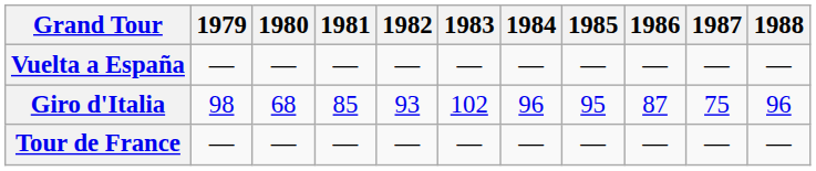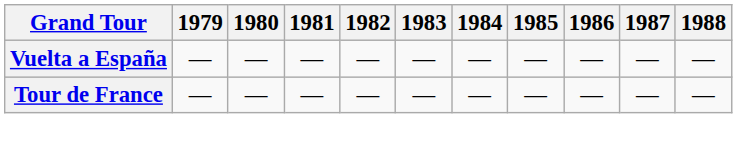 <table class="wikitable plainrowheaders">
 <tr>
 <th scope="col"><a href='#'>Grand Tour</a></th>
 <th scope="col">1979</th>
 <th scope="col">1980</th>
 <th scope="col">1981</th>
 <th scope="col">1982</th>
 <th scope="col">1983</th>
 <th scope="col">1984</th>
 <th scope="col">1985</th>
 <th scope="col">1986</th>
 <th scope="col">1987</th>
 <th scope="col">1988</th>
 </tr>
 <tr style="text-align:center;">
 <th scope="row"> <a href='#'>Vuelta a España</a></th>
 <td>—</td>
 <td>—</td>
 <td>—</td>
 <td>—</td>
 <td>—</td>
 <td>—</td>
 <td>—</td>
 <td>—</td>
 <td>—</td>
 <td>—</td>
 </tr>
 <tr style="text-align:center;">
-<th scope="row"> <a href='#'>Giro d'Italia</a></th>
-<td><a href='#'>98</a></td>
-<td><a href='#'>68</a></td>
-<td><a href='#'>85</a></td>
-<td><a href='#'>93</a></td>
-<td><a href='#'>102</a></td>
-<td><a href='#'>96</a></td>
-<td><a href='#'>95</a></td>
-<td><a href='#'>87</a></td>
-<td><a href='#'>75</a></td>
-<td><a href='#'>96</a></td>
-</tr>
-<tr style="text-align:center;">
 <th scope="row"> <a href='#'>Tour de France</a></th>
 <td>—</td>
 <td>—</td>
 <td>—</td>
 <td>—</td>
 <td>—</td>
 <td>—</td>
 <td>—</td>
 <td>—</td>
 <td>—</td>
 <td>—</td>
 </tr>
 </table>
